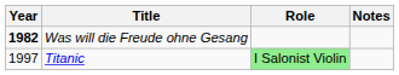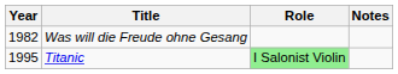 <table class="wikitable">
 <tr>
 <th>Year</th>
 <th>Title</th>
 <th>Role</th>
 <th>Notes</th>
 </tr>
 <tr>
-<td><strong>1982</strong></td>
+<td>1982</td>
 <td><em>Was will die Freude ohne Gesang</em></td>
 <td></td>
 <td></td>
 </tr>
 <tr>
-<td>1997</td>
+<td>1995</td>
 <td><em><a href='#'>Titanic</a></em></td>
 <td style="background: lightgreen;">I Salonist Violin</td>
 <td></td>
 </tr>
 </table>
